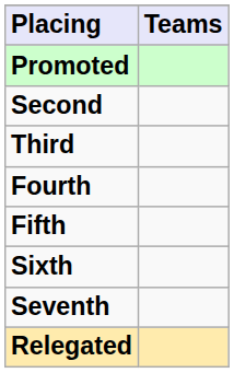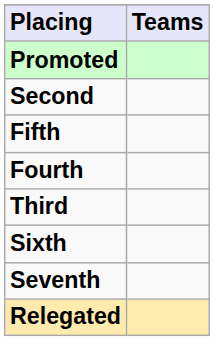 <table class=wikitable>
 <tr>
 </tr>
 <tr style="background: #E6E6FA;">
 <td><strong>Placing</strong></td>
 <td><strong>Teams</strong></td>
 </tr>
 <tr style="background: #ccffcc;">
 <td><strong>Promoted</strong></td>
 <td><strong></strong></td>
 </tr>
 <tr>
 <td><strong>Second</strong></td>
 <td></td>
 </tr>
 <tr>
-<td><strong>Third</strong></td>
+<td><strong>Fifth</strong></td>
 <td></td>
 </tr>
 <tr>
 <td><strong>Fourth</strong></td>
 <td></td>
 </tr>
 <tr>
-<td><strong>Fifth</strong></td>
+<td><strong>Third</strong></td>
 <td></td>
 </tr>
 <tr>
 <td><strong>Sixth</strong></td>
 <td></td>
 </tr>
 <tr>
 <td><strong>Seventh</strong></td>
 <td></td>
 </tr>
 <tr style="background: #ffebad;">
 <td><strong>Relegated</strong></td>
 <td></td>
 </tr>
 </table>
